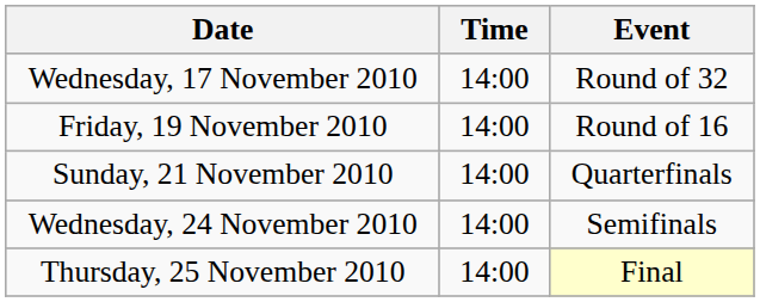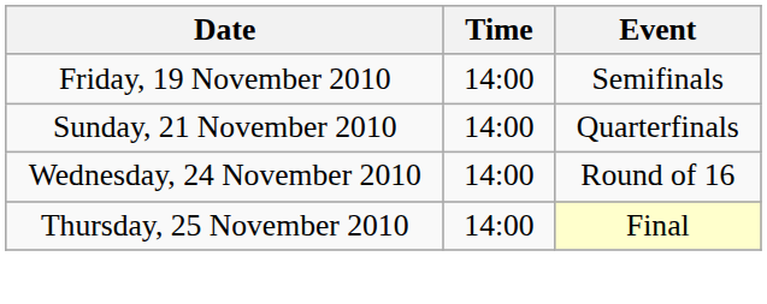 <table class = "wikitable" style="text-align:center;">
 <tr>
 <th width=220>Date</th>
 <th width=50>Time</th>
 <th width=100>Event</th>
 </tr>
 <tr>
-<td>Wednesday, 17 November 2010</td>
-<td>14:00</td>
-<td>Round of 32</td>
-</tr>
-<tr>
 <td>Friday, 19 November 2010</td>
 <td>14:00</td>
-<td>Round of 16</td>
+<td>Semifinals</td>
 </tr>
 <tr>
 <td>Sunday, 21 November 2010</td>
 <td>14:00</td>
 <td>Quarterfinals</td>
 </tr>
 <tr>
 <td>Wednesday, 24 November 2010</td>
 <td>14:00</td>
-<td>Semifinals</td>
+<td>Round of 16</td>
 </tr>
 <tr>
 <td>Thursday, 25 November 2010</td>
 <td>14:00</td>
 <td bgcolor=ffffcc>Final</td>
 </tr>
 </table>
